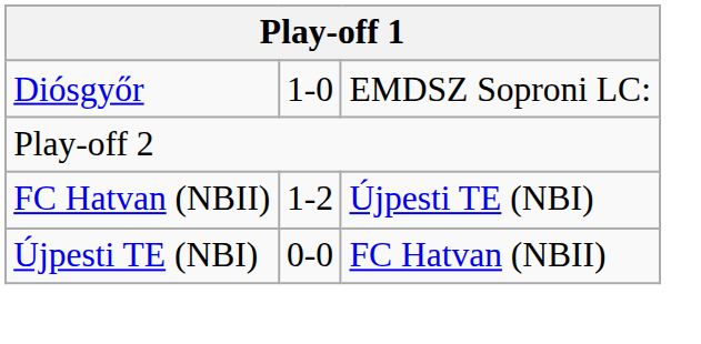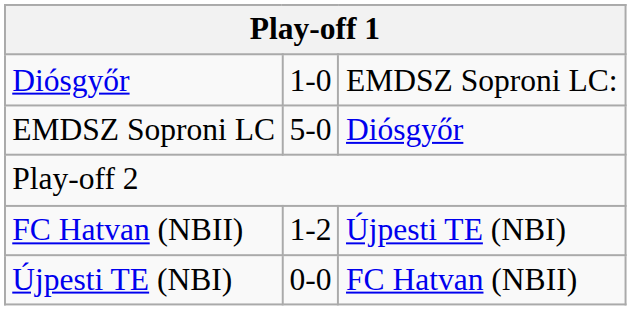 <table class="wikitable">
 <tr>
 <th colspan="3">Play-off 1</th>
 </tr>
 <tr>
 <td><a href='#'>Diósgyőr</a></td>
 <td>1-0</td>
 <td>EMDSZ Soproni LC:</td>
+</tr>
+<tr>
+<td>EMDSZ Soproni LC</td>
+<td>5-0</td>
+<td><a href='#'>Diósgyőr</a></td>
 </tr>
 <tr>
 <td colspan="3">Play-off 2</td>
 </tr>
 <tr>
 <td><a href='#'>FC Hatvan</a> (NBII)</td>
 <td>1-2</td>
 <td><a href='#'>Újpesti TE</a> (NBI)</td>
 </tr>
 <tr>
 <td><a href='#'>Újpesti TE</a> (NBI)</td>
 <td>0-0</td>
 <td><a href='#'>FC Hatvan</a> (NBII)</td>
 </tr>
 </table>
